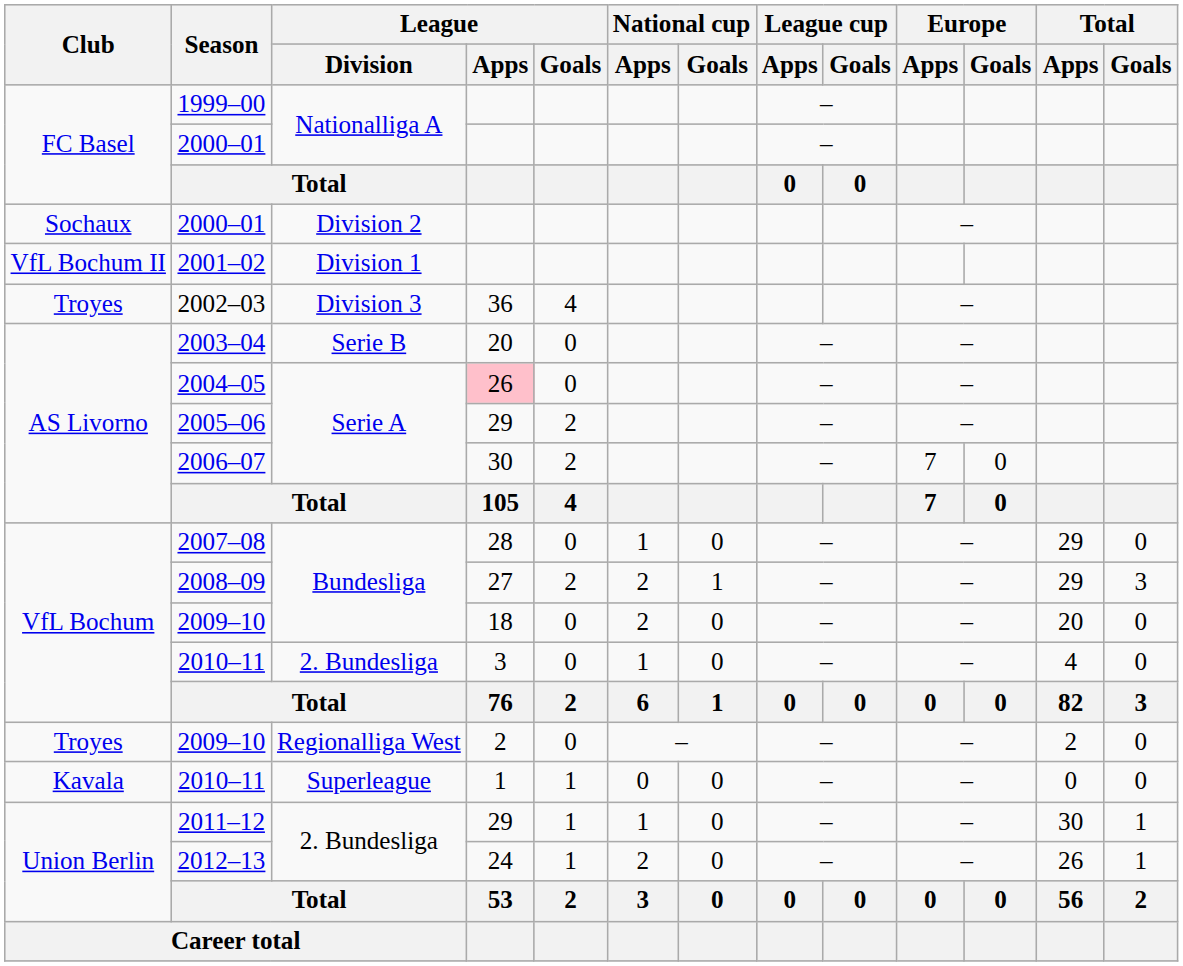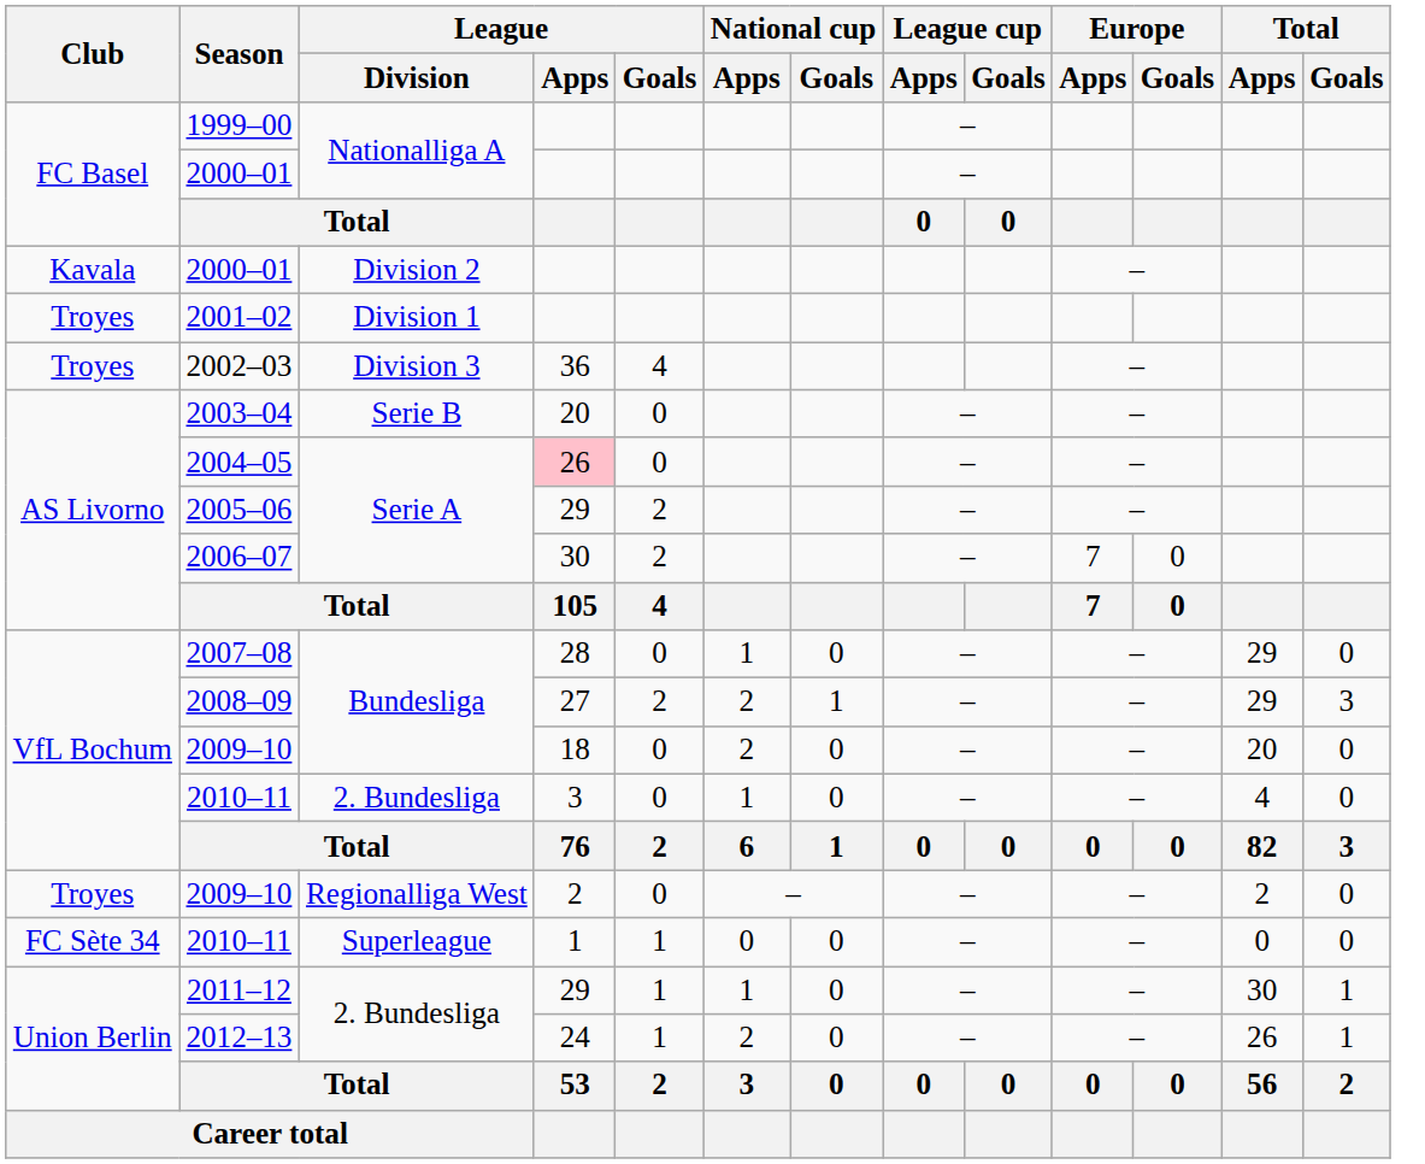 <table class="wikitable" style="text-align:center">
 <tr>
 <th rowspan="2">Club</th>
 <th rowspan="2">Season</th>
 <th colspan="3">League</th>
 <th colspan="2">National cup</th>
 <th colspan="2">League cup</th>
 <th colspan="2">Europe</th>
 <th colspan="2">Total</th>
 </tr>
 <tr>
 <th>Division</th>
 <th>Apps</th>
 <th>Goals</th>
 <th>Apps</th>
 <th>Goals</th>
 <th>Apps</th>
 <th>Goals</th>
 <th>Apps</th>
 <th>Goals</th>
 <th>Apps</th>
 <th>Goals</th>
 </tr>
 <tr>
 <td rowspan="3"><a href='#'>FC Basel</a></td>
 <td><a href='#'>1999–00</a></td>
 <td rowspan="2"><a href='#'>Nationalliga A</a></td>
 <td></td>
 <td></td>
 <td></td>
 <td></td>
 <td colspan="2">–</td>
 <td></td>
 <td></td>
 <td></td>
 <td></td>
 </tr>
 <tr>
 <td><a href='#'>2000–01</a></td>
 <td></td>
 <td></td>
 <td></td>
 <td></td>
 <td colspan="2">–</td>
 <td></td>
 <td></td>
 <td></td>
 <td></td>
 </tr>
 <tr>
 <th colspan="2">Total</th>
 <th></th>
 <th></th>
 <th></th>
 <th></th>
 <th>0</th>
 <th>0</th>
 <th></th>
 <th></th>
 <th></th>
 <th></th>
 </tr>
 <tr>
-<td><a href='#'>Sochaux</a></td>
+<td><a href='#'>Kavala</a></td>
 <td><a href='#'>2000–01</a></td>
 <td><a href='#'>Division 2</a></td>
 <td></td>
 <td></td>
 <td></td>
 <td></td>
 <td></td>
 <td></td>
 <td colspan="2">–</td>
 <td></td>
 <td></td>
 </tr>
 <tr>
-<td><a href='#'>VfL Bochum II</a></td>
+<td><a href='#'>Troyes</a></td>
 <td><a href='#'>2001–02</a></td>
 <td><a href='#'>Division 1</a></td>
 <td></td>
 <td></td>
 <td></td>
 <td></td>
 <td></td>
 <td></td>
 <td></td>
 <td></td>
 <td></td>
 <td></td>
 </tr>
 <tr>
 <td><a href='#'>Troyes</a></td>
 <td>2002–03</td>
 <td><a href='#'>Division 3</a></td>
 <td>36</td>
 <td>4</td>
 <td></td>
 <td></td>
 <td></td>
 <td></td>
 <td colspan="2">–</td>
 <td></td>
 <td></td>
 </tr>
 <tr>
 <td rowspan="5"><a href='#'>AS Livorno</a></td>
 <td><a href='#'>2003–04</a></td>
 <td><a href='#'>Serie B</a></td>
 <td>20</td>
 <td>0</td>
 <td></td>
 <td></td>
 <td colspan="2">–</td>
 <td colspan="2">–</td>
 <td></td>
 <td></td>
 </tr>
 <tr>
 <td><a href='#'>2004–05</a></td>
 <td rowspan="3"><a href='#'>Serie A</a></td>
 <td style="background: pink;">26</td>
 <td>0</td>
 <td></td>
 <td></td>
 <td colspan="2">–</td>
 <td colspan="2">–</td>
 <td></td>
 <td></td>
 </tr>
 <tr>
 <td><a href='#'>2005–06</a></td>
 <td>29</td>
 <td>2</td>
 <td></td>
 <td></td>
 <td colspan="2">–</td>
 <td colspan="2">–</td>
 <td></td>
 <td></td>
 </tr>
 <tr>
 <td><a href='#'>2006–07</a></td>
 <td>30</td>
 <td>2</td>
 <td></td>
 <td></td>
 <td colspan="2">–</td>
 <td>7</td>
 <td>0</td>
 <td></td>
 <td></td>
 </tr>
 <tr>
 <th colspan="2">Total</th>
 <th>105</th>
 <th>4</th>
 <th></th>
 <th></th>
 <th></th>
 <th></th>
 <th>7</th>
 <th>0</th>
 <th></th>
 <th></th>
 </tr>
 <tr>
 <td rowspan="5"><a href='#'>VfL Bochum</a></td>
 <td><a href='#'>2007–08</a></td>
 <td rowspan="3"><a href='#'>Bundesliga</a></td>
 <td>28</td>
 <td>0</td>
 <td>1</td>
 <td>0</td>
 <td colspan="2">–</td>
 <td colspan="2">–</td>
 <td>29</td>
 <td>0</td>
 </tr>
 <tr>
 <td><a href='#'>2008–09</a></td>
 <td>27</td>
 <td>2</td>
 <td>2</td>
 <td>1</td>
 <td colspan="2">–</td>
 <td colspan="2">–</td>
 <td>29</td>
 <td>3</td>
 </tr>
 <tr>
 <td><a href='#'>2009–10</a></td>
 <td>18</td>
 <td>0</td>
 <td>2</td>
 <td>0</td>
 <td colspan="2">–</td>
 <td colspan="2">–</td>
 <td>20</td>
 <td>0</td>
 </tr>
 <tr>
 <td><a href='#'>2010–11</a></td>
 <td><a href='#'>2. Bundesliga</a></td>
 <td>3</td>
 <td>0</td>
 <td>1</td>
 <td>0</td>
 <td colspan="2">–</td>
 <td colspan="2">–</td>
 <td>4</td>
 <td>0</td>
 </tr>
 <tr>
 <th colspan="2">Total</th>
 <th>76</th>
 <th>2</th>
 <th>6</th>
 <th>1</th>
 <th>0</th>
 <th>0</th>
 <th>0</th>
 <th>0</th>
 <th>82</th>
 <th>3</th>
 </tr>
 <tr>
 <td><a href='#'>Troyes</a></td>
 <td><a href='#'>2009–10</a></td>
 <td><a href='#'>Regionalliga West</a></td>
 <td>2</td>
 <td>0</td>
 <td colspan="2">–</td>
 <td colspan="2">–</td>
 <td colspan="2">–</td>
 <td>2</td>
 <td>0</td>
 </tr>
 <tr>
-<td><a href='#'>Kavala</a></td>
+<td><a href='#'>FC Sète 34</a></td>
 <td><a href='#'>2010–11</a></td>
 <td><a href='#'>Superleague</a></td>
 <td>1</td>
 <td>1</td>
 <td>0</td>
 <td>0</td>
 <td colspan="2">–</td>
 <td colspan="2">–</td>
 <td>0</td>
 <td>0</td>
 </tr>
 <tr>
 <td rowspan="3"><a href='#'>Union Berlin</a></td>
 <td><a href='#'>2011–12</a></td>
 <td rowspan="2">2. Bundesliga</td>
 <td>29</td>
 <td>1</td>
 <td>1</td>
 <td>0</td>
 <td colspan="2">–</td>
 <td colspan="2">–</td>
 <td>30</td>
 <td>1</td>
 </tr>
 <tr>
 <td><a href='#'>2012–13</a></td>
 <td>24</td>
 <td>1</td>
 <td>2</td>
 <td>0</td>
 <td colspan="2">–</td>
 <td colspan="2">–</td>
 <td>26</td>
 <td>1</td>
 </tr>
 <tr>
 <th colspan="2">Total</th>
 <th>53</th>
 <th>2</th>
 <th>3</th>
 <th>0</th>
 <th>0</th>
 <th>0</th>
 <th>0</th>
 <th>0</th>
 <th>56</th>
 <th>2</th>
 </tr>
 <tr>
 <th colspan="3">Career total</th>
 <th></th>
 <th></th>
 <th></th>
 <th></th>
 <th></th>
 <th></th>
 <th></th>
 <th></th>
 <th></th>
 <th></th>
 </tr>
 </table>
